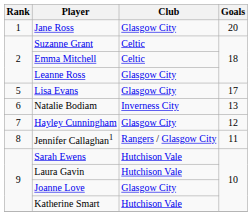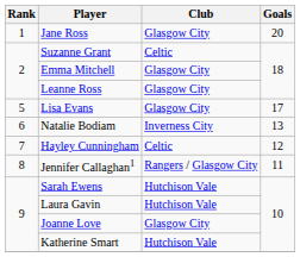 <table class="wikitable" style="text-align:center">
 <tr>
 <th>Rank</th>
 <th>Player</th>
 <th>Club</th>
 <th>Goals</th>
 </tr>
 <tr>
 <td rowspan="1">1</td>
 <td align="left"> <a href='#'>Jane Ross</a></td>
 <td align="left"><a href='#'>Glasgow City</a></td>
 <td>20</td>
 </tr>
 <tr>
 <td rowspan="3">2</td>
 <td align="left"> <a href='#'>Suzanne Grant</a></td>
 <td align="left"><a href='#'>Celtic</a></td>
 <td rowspan="3">18</td>
 </tr>
 <tr>
 <td align="left"> <a href='#'>Emma Mitchell</a></td>
-<td align="left"><a href='#'>Celtic</a></td>
+<td align="left"><a href='#'>Glasgow City</a></td>
 </tr>
 <tr>
 <td align="left"> <a href='#'>Leanne Ross</a></td>
 <td align="left"><a href='#'>Glasgow City</a></td>
 </tr>
 <tr>
 <td rowspan="1">5</td>
 <td align="left"> <a href='#'>Lisa Evans</a></td>
 <td align="left"><a href='#'>Glasgow City</a></td>
 <td>17</td>
 </tr>
 <tr>
 <td rowspan="1">6</td>
 <td align="left"> Natalie Bodiam</td>
 <td align="left"><a href='#'>Inverness City</a></td>
 <td>13</td>
 </tr>
 <tr>
 <td rowspan="1">7</td>
 <td align="left"> <a href='#'>Hayley Cunningham</a></td>
-<td align="left"><a href='#'>Glasgow City</a></td>
+<td align="left"><a href='#'>Celtic</a></td>
 <td>12</td>
 </tr>
 <tr>
 <td rowspan="1">8</td>
 <td align="left"> Jennifer Callaghan<sup>1</sup></td>
 <td align="left"><a href='#'>Rangers</a> / <a href='#'>Glasgow City</a></td>
 <td>11</td>
 </tr>
 <tr>
 <td rowspan="4">9</td>
 <td align="left"> <a href='#'>Sarah Ewens</a></td>
 <td align="left"><a href='#'>Hutchison Vale</a></td>
 <td rowspan="4">10</td>
 </tr>
 <tr>
 <td align="left"> Laura Gavin</td>
 <td align="left"><a href='#'>Hutchison Vale</a></td>
 </tr>
 <tr>
 <td align="left"> <a href='#'>Joanne Love</a></td>
 <td align="left"><a href='#'>Glasgow City</a></td>
 </tr>
 <tr>
 <td align="left"> Katherine Smart</td>
 <td align="left"><a href='#'>Hutchison Vale</a></td>
 </tr>
 <tr>
 </tr>
 </table>
